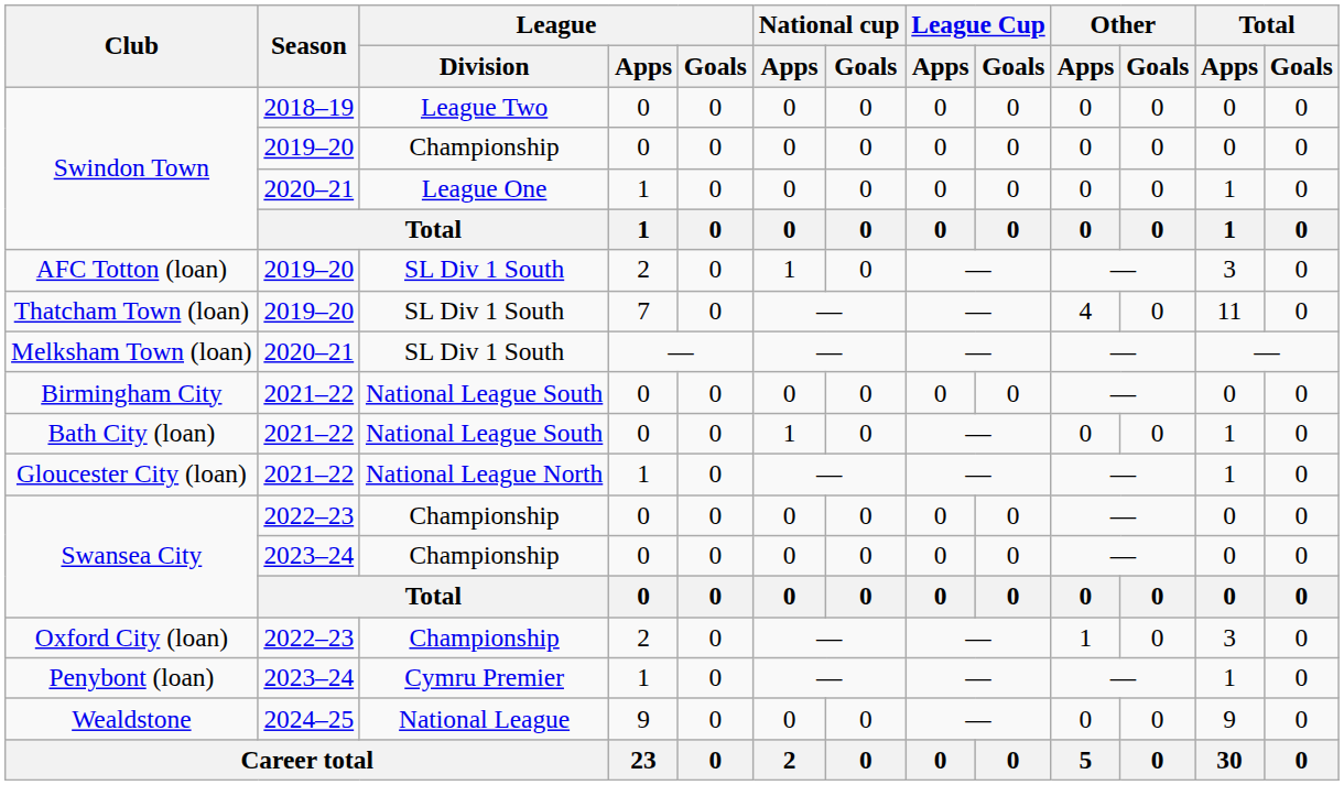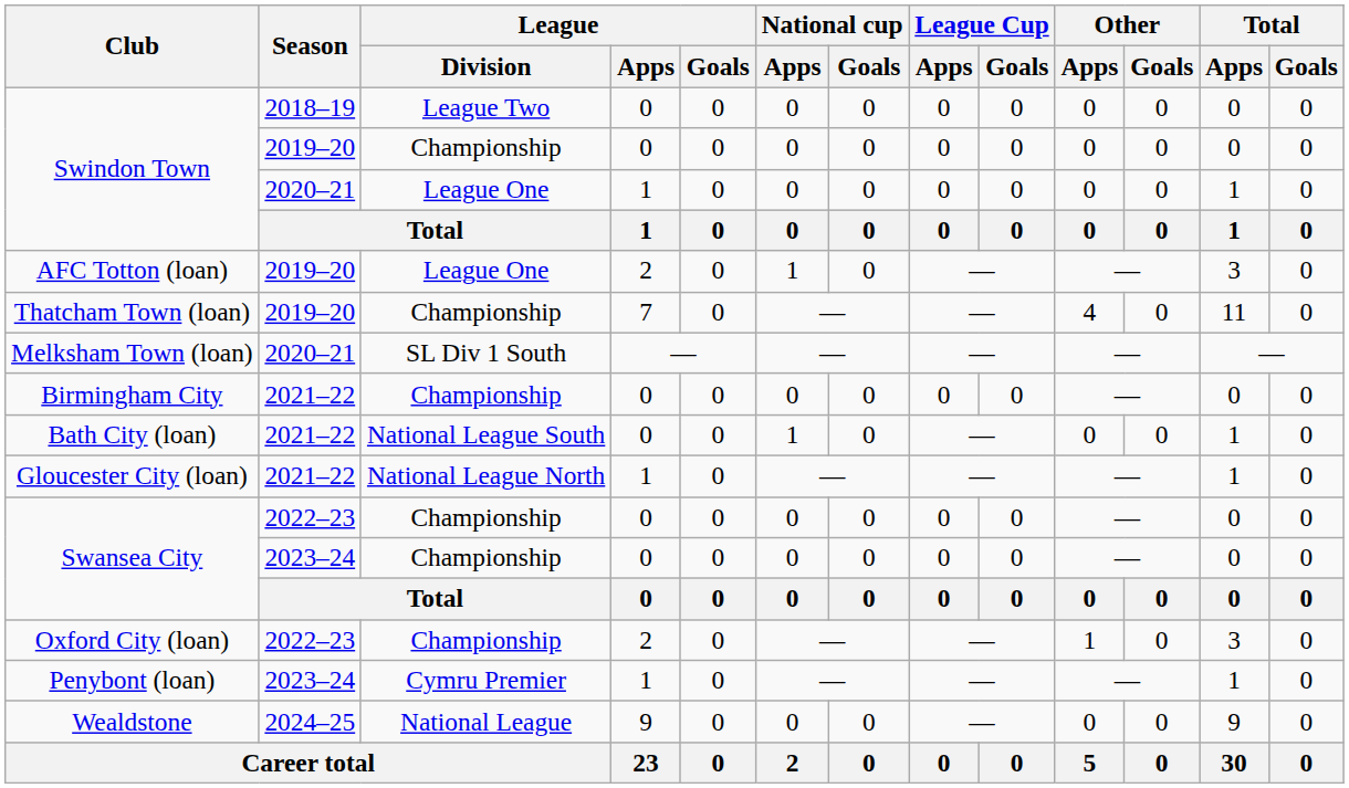 <table class="wikitable sortable" style="text-align:center">
 <tr>
 <th rowspan=2>Club</th>
 <th rowspan=2>Season</th>
 <th colspan=3>League</th>
 <th colspan=2>National cup</th>
 <th colspan=2><a href='#'>League Cup</a></th>
 <th colspan=2>Other</th>
 <th colspan=2>Total</th>
 </tr>
 <tr>
 <th>Division</th>
 <th>Apps</th>
 <th>Goals</th>
 <th>Apps</th>
 <th>Goals</th>
 <th>Apps</th>
 <th>Goals</th>
 <th>Apps</th>
 <th>Goals</th>
 <th>Apps</th>
 <th>Goals</th>
 </tr>
 <tr>
 <td rowspan=4><a href='#'>Swindon Town</a></td>
 <td><a href='#'>2018–19</a></td>
 <td><a href='#'>League Two</a></td>
 <td>0</td>
 <td>0</td>
 <td>0</td>
 <td>0</td>
 <td>0</td>
 <td>0</td>
 <td>0</td>
 <td>0</td>
 <td>0</td>
 <td>0</td>
 </tr>
 <tr>
 <td><a href='#'>2019–20</a></td>
 <td>Championship</td>
 <td>0</td>
 <td>0</td>
 <td>0</td>
 <td>0</td>
 <td>0</td>
 <td>0</td>
 <td>0</td>
 <td>0</td>
 <td>0</td>
 <td>0</td>
 </tr>
 <tr>
 <td><a href='#'>2020–21</a></td>
 <td><a href='#'>League One</a></td>
 <td>1</td>
 <td>0</td>
 <td>0</td>
 <td>0</td>
 <td>0</td>
 <td>0</td>
 <td>0</td>
 <td>0</td>
 <td>1</td>
 <td>0</td>
 </tr>
 <tr>
 <th colspan=2>Total</th>
 <th>1</th>
 <th>0</th>
 <th>0</th>
 <th>0</th>
 <th>0</th>
 <th>0</th>
 <th>0</th>
 <th>0</th>
 <th>1</th>
 <th>0</th>
 </tr>
 <tr>
 <td><a href='#'>AFC Totton</a> (loan)</td>
 <td><a href='#'>2019–20</a></td>
-<td><a href='#'>SL Div 1 South</a></td>
+<td><a href='#'>League One</a></td>
 <td>2</td>
 <td>0</td>
 <td>1</td>
 <td>0</td>
 <td colspan="2">—</td>
 <td colspan="2">—</td>
 <td>3</td>
 <td>0</td>
 </tr>
 <tr>
 <td><a href='#'>Thatcham Town</a> (loan)</td>
 <td><a href='#'>2019–20</a></td>
-<td>SL Div 1 South</td>
+<td>Championship</td>
 <td>7</td>
 <td>0</td>
 <td colspan="2">—</td>
 <td colspan="2">—</td>
 <td>4</td>
 <td>0</td>
 <td>11</td>
 <td>0</td>
 </tr>
 <tr>
 <td><a href='#'>Melksham Town</a> (loan)</td>
 <td><a href='#'>2020–21</a></td>
 <td>SL Div 1 South</td>
 <td colspan="2">—</td>
 <td colspan="2">—</td>
 <td colspan="2">—</td>
 <td colspan="2">—</td>
 <td colspan="2">—</td>
 </tr>
 <tr>
 <td><a href='#'>Birmingham City</a></td>
 <td><a href='#'>2021–22</a></td>
-<td><a href='#'>National League South</a></td>
+<td><a href='#'>Championship</a></td>
 <td>0</td>
 <td>0</td>
 <td>0</td>
 <td>0</td>
 <td>0</td>
 <td>0</td>
 <td colspan="2">—</td>
 <td>0</td>
 <td>0</td>
 </tr>
 <tr>
 <td><a href='#'>Bath City</a> (loan)</td>
 <td><a href='#'>2021–22</a></td>
 <td><a href='#'>National League South</a></td>
 <td>0</td>
 <td>0</td>
 <td>1</td>
 <td>0</td>
 <td colspan="2">—</td>
 <td>0</td>
 <td>0</td>
 <td>1</td>
 <td>0</td>
 </tr>
 <tr>
 <td><a href='#'>Gloucester City</a> (loan)</td>
 <td><a href='#'>2021–22</a></td>
 <td><a href='#'>National League North</a></td>
 <td>1</td>
 <td>0</td>
 <td colspan="2">—</td>
 <td colspan="2">—</td>
 <td colspan="2">—</td>
 <td>1</td>
 <td>0</td>
 </tr>
 <tr>
 <td rowspan="3"><a href='#'>Swansea City</a></td>
 <td><a href='#'>2022–23</a></td>
 <td>Championship</td>
 <td>0</td>
 <td>0</td>
 <td>0</td>
 <td>0</td>
 <td>0</td>
 <td>0</td>
 <td colspan="2">—</td>
 <td>0</td>
 <td>0</td>
 </tr>
 <tr>
 <td><a href='#'>2023–24</a></td>
 <td>Championship</td>
 <td>0</td>
 <td>0</td>
 <td>0</td>
 <td>0</td>
 <td>0</td>
 <td>0</td>
 <td colspan="2">—</td>
 <td>0</td>
 <td>0</td>
 </tr>
 <tr>
 <th colspan=2>Total</th>
 <th>0</th>
 <th>0</th>
 <th>0</th>
 <th>0</th>
 <th>0</th>
 <th>0</th>
 <th>0</th>
 <th>0</th>
 <th>0</th>
 <th>0</th>
 </tr>
 <tr>
 <td><a href='#'>Oxford City</a> (loan)</td>
 <td><a href='#'>2022–23</a></td>
 <td><a href='#'>Championship</a></td>
 <td>2</td>
 <td>0</td>
 <td colspan="2">—</td>
 <td colspan="2">—</td>
 <td>1</td>
 <td>0</td>
 <td>3</td>
 <td>0</td>
 </tr>
 <tr>
 <td><a href='#'>Penybont</a> (loan)</td>
 <td><a href='#'>2023–24</a></td>
 <td><a href='#'>Cymru Premier</a></td>
 <td>1</td>
 <td>0</td>
 <td colspan="2">—</td>
 <td colspan="2">—</td>
 <td colspan="2">—</td>
 <td>1</td>
 <td>0</td>
 </tr>
 <tr>
 <td><a href='#'>Wealdstone</a></td>
 <td><a href='#'>2024–25</a></td>
 <td><a href='#'>National League</a></td>
 <td>9</td>
 <td>0</td>
 <td>0</td>
 <td>0</td>
 <td colspan="2">—</td>
 <td>0</td>
 <td>0</td>
 <td>9</td>
 <td>0</td>
 </tr>
 <tr>
 <th colspan=3>Career total</th>
 <th>23</th>
 <th>0</th>
 <th>2</th>
 <th>0</th>
 <th>0</th>
 <th>0</th>
 <th>5</th>
 <th>0</th>
 <th>30</th>
 <th>0</th>
 </tr>
 </table>
